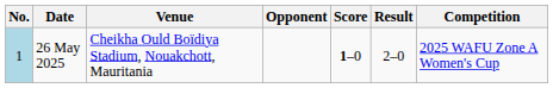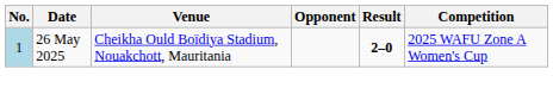 <table class="wikitable sortable">
 <tr>
 <th scope="col">No.</th>
 <th scope="col">Date</th>
 <th scope="col">Venue</th>
 <th scope="col">Opponent</th>
-<th scope="col">Score</th>
 <th scope="col">Result</th>
 <th scope="col">Competition</th>
 </tr>
 <tr>
 <td align="center" style="background: lightblue;">1</td>
 <td>26 May 2025</td>
 <td><a href='#'>Cheikha Ould Boïdiya Stadium</a>, <a href='#'>Nouakchott</a>, Mauritania</td>
 <td></td>
-<td align="center"><strong>1</strong>–0</td>
-<td style="text-align:center">2–0</td>
+<td style="text-align:center"><strong>2–0</strong></td>
 <td><a href='#'>2025 WAFU Zone A Women's Cup</a></td>
 </tr>
 </table>
